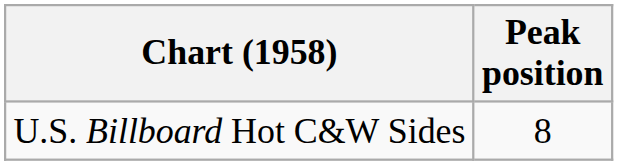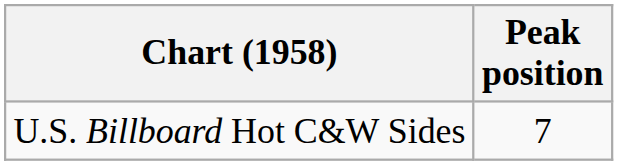 <table class="wikitable sortable">
 <tr>
 <th>Chart (1958)</th>
 <th>Peak<br>position</th>
 </tr>
 <tr>
 <td align="left">U.S. <em>Billboard</em> Hot C&W Sides</td>
-<td align="center">8</td>
+<td align="center">7</td>
 </tr>
 </table>
